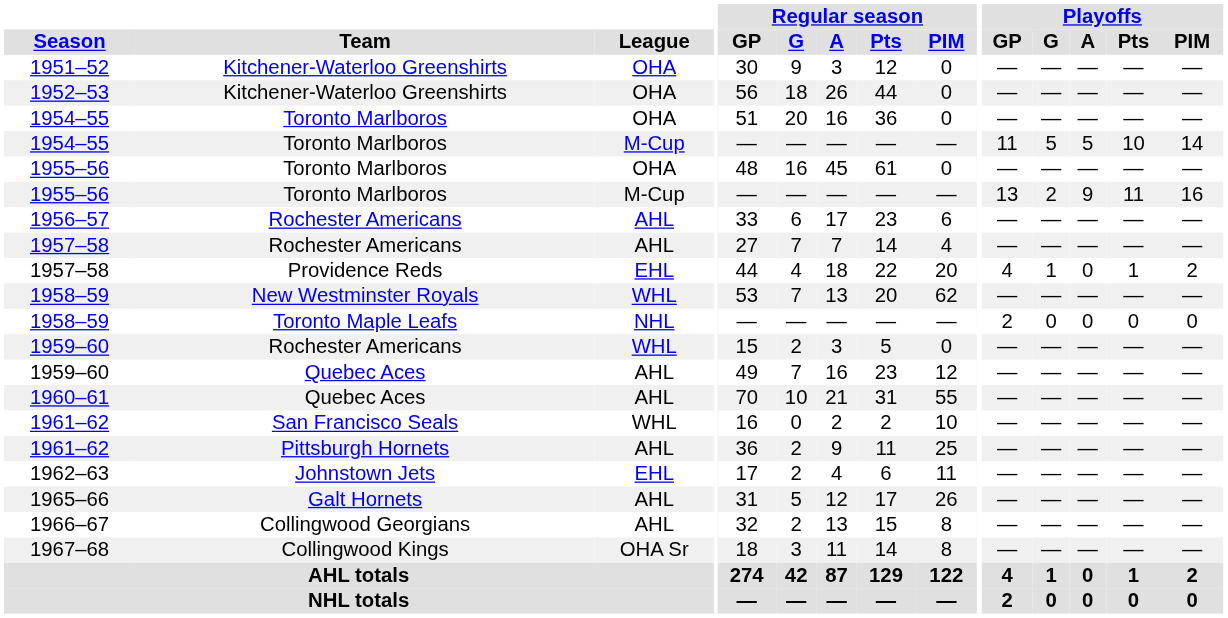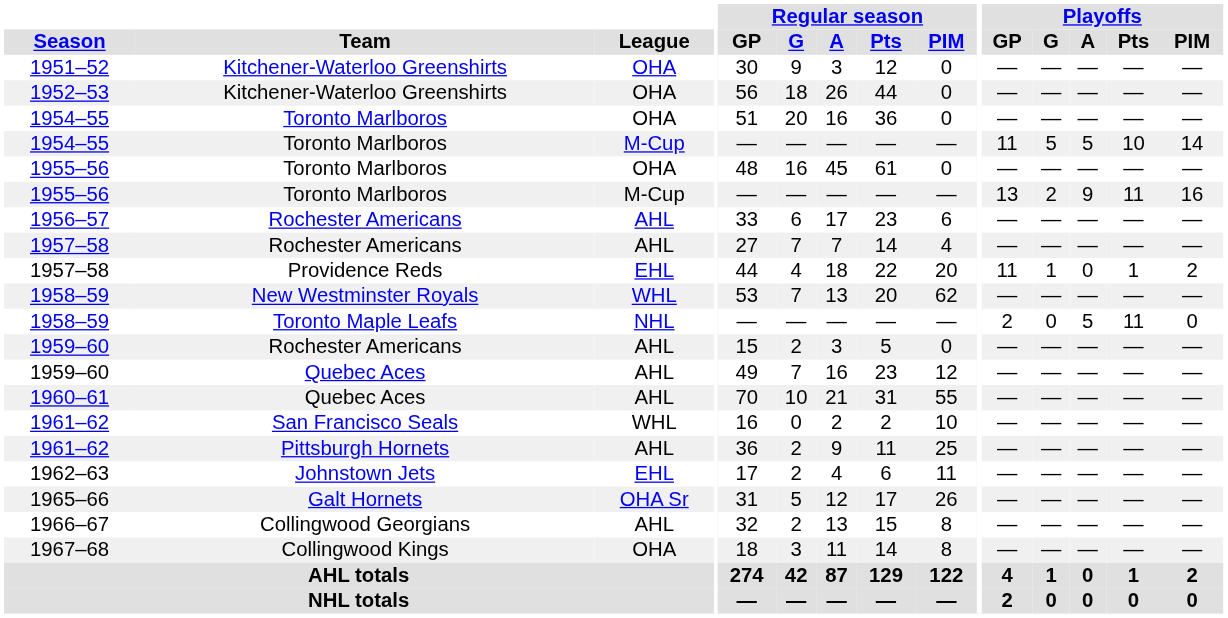 <table border="0" cellpadding="1" cellspacing="0" style="text-align:center; width:60em">
 <tr bgcolor="#e0e0e0">
 <th colspan="3" bgcolor="#ffffff"></th>
 <th rowspan="100" bgcolor="#ffffff"></th>
 <th colspan="5"><a href='#'>Regular season</a></th>
 <th rowspan="100" bgcolor="#ffffff"></th>
 <th colspan="5"><a href='#'>Playoffs</a></th>
 </tr>
 <tr bgcolor="#e0e0e0">
 <th><a href='#'>Season</a></th>
 <th>Team</th>
 <th>League</th>
 <th>GP</th>
 <th><a href='#'>G</a></th>
 <th><a href='#'>A</a></th>
 <th><a href='#'>Pts</a></th>
 <th><a href='#'>PIM</a></th>
 <th>GP</th>
 <th>G</th>
 <th>A</th>
 <th>Pts</th>
 <th>PIM</th>
 </tr>
 <tr>
 <td><a href='#'>1951–52</a></td>
 <td><a href='#'>Kitchener-Waterloo Greenshirts</a></td>
 <td><a href='#'>OHA</a></td>
 <td>30</td>
 <td>9</td>
 <td>3</td>
 <td>12</td>
 <td>0</td>
 <td>—</td>
 <td>—</td>
 <td>—</td>
 <td>—</td>
 <td>—</td>
 </tr>
 <tr bgcolor="#f0f0f0">
 <td><a href='#'>1952–53</a></td>
 <td>Kitchener-Waterloo Greenshirts</td>
 <td>OHA</td>
 <td>56</td>
 <td>18</td>
 <td>26</td>
 <td>44</td>
 <td>0</td>
 <td>—</td>
 <td>—</td>
 <td>—</td>
 <td>—</td>
 <td>—</td>
 </tr>
 <tr>
 <td><a href='#'>1954–55</a></td>
 <td><a href='#'>Toronto Marlboros</a></td>
 <td>OHA</td>
 <td>51</td>
 <td>20</td>
 <td>16</td>
 <td>36</td>
 <td>0</td>
 <td>—</td>
 <td>—</td>
 <td>—</td>
 <td>—</td>
 <td>—</td>
 </tr>
 <tr bgcolor="#f0f0f0">
 <td><a href='#'>1954–55</a></td>
 <td>Toronto Marlboros</td>
 <td><a href='#'>M-Cup</a></td>
 <td>—</td>
 <td>—</td>
 <td>—</td>
 <td>—</td>
 <td>—</td>
 <td>11</td>
 <td>5</td>
 <td>5</td>
 <td>10</td>
 <td>14</td>
 </tr>
 <tr>
 <td><a href='#'>1955–56</a></td>
 <td>Toronto Marlboros</td>
 <td>OHA</td>
 <td>48</td>
 <td>16</td>
 <td>45</td>
 <td>61</td>
 <td>0</td>
 <td>—</td>
 <td>—</td>
 <td>—</td>
 <td>—</td>
 <td>—</td>
 </tr>
 <tr bgcolor="#f0f0f0">
 <td><a href='#'>1955–56</a></td>
 <td>Toronto Marlboros</td>
 <td>M-Cup</td>
 <td>—</td>
 <td>—</td>
 <td>—</td>
 <td>—</td>
 <td>—</td>
 <td>13</td>
 <td>2</td>
 <td>9</td>
 <td>11</td>
 <td>16</td>
 </tr>
 <tr>
 <td><a href='#'>1956–57</a></td>
 <td><a href='#'>Rochester Americans</a></td>
 <td><a href='#'>AHL</a></td>
 <td>33</td>
 <td>6</td>
 <td>17</td>
 <td>23</td>
 <td>6</td>
 <td>—</td>
 <td>—</td>
 <td>—</td>
 <td>—</td>
 <td>—</td>
 </tr>
 <tr bgcolor="#f0f0f0">
 <td><a href='#'>1957–58</a></td>
 <td>Rochester Americans</td>
 <td>AHL</td>
 <td>27</td>
 <td>7</td>
 <td>7</td>
 <td>14</td>
 <td>4</td>
 <td>—</td>
 <td>—</td>
 <td>—</td>
 <td>—</td>
 <td>—</td>
 </tr>
 <tr>
 <td>1957–58</td>
 <td>Providence Reds</td>
 <td><a href='#'>EHL</a></td>
 <td>44</td>
 <td>4</td>
 <td>18</td>
 <td>22</td>
 <td>20</td>
-<td>4</td>
+<td>11</td>
 <td>1</td>
 <td>0</td>
 <td>1</td>
 <td>2</td>
 </tr>
 <tr bgcolor="#f0f0f0">
 <td><a href='#'>1958–59</a></td>
 <td><a href='#'>New Westminster Royals</a></td>
 <td><a href='#'>WHL</a></td>
 <td>53</td>
 <td>7</td>
 <td>13</td>
 <td>20</td>
 <td>62</td>
 <td>—</td>
 <td>—</td>
 <td>—</td>
 <td>—</td>
 <td>—</td>
 </tr>
 <tr>
 <td><a href='#'>1958–59</a></td>
 <td><a href='#'>Toronto Maple Leafs</a></td>
 <td><a href='#'>NHL</a></td>
 <td>—</td>
 <td>—</td>
 <td>—</td>
 <td>—</td>
 <td>—</td>
 <td>2</td>
 <td>0</td>
-<td>0</td>
-<td>0</td>
+<td>5</td>
+<td>11</td>
 <td>0</td>
 </tr>
 <tr bgcolor="#f0f0f0">
 <td><a href='#'>1959–60</a></td>
 <td>Rochester Americans</td>
-<td><a href='#'>WHL</a></td>
+<td>AHL</td>
 <td>15</td>
 <td>2</td>
 <td>3</td>
 <td>5</td>
 <td>0</td>
 <td>—</td>
 <td>—</td>
 <td>—</td>
 <td>—</td>
 <td>—</td>
 </tr>
 <tr>
 <td>1959–60</td>
 <td><a href='#'>Quebec Aces</a></td>
 <td>AHL</td>
 <td>49</td>
 <td>7</td>
 <td>16</td>
 <td>23</td>
 <td>12</td>
 <td>—</td>
 <td>—</td>
 <td>—</td>
 <td>—</td>
 <td>—</td>
 </tr>
 <tr bgcolor="#f0f0f0">
 <td><a href='#'>1960–61</a></td>
 <td>Quebec Aces</td>
 <td>AHL</td>
 <td>70</td>
 <td>10</td>
 <td>21</td>
 <td>31</td>
 <td>55</td>
 <td>—</td>
 <td>—</td>
 <td>—</td>
 <td>—</td>
 <td>—</td>
 </tr>
 <tr>
 <td><a href='#'>1961–62</a></td>
 <td><a href='#'>San Francisco Seals</a></td>
 <td>WHL</td>
 <td>16</td>
 <td>0</td>
 <td>2</td>
 <td>2</td>
 <td>10</td>
 <td>—</td>
 <td>—</td>
 <td>—</td>
 <td>—</td>
 <td>—</td>
 </tr>
 <tr bgcolor="#f0f0f0">
 <td><a href='#'>1961–62</a></td>
 <td><a href='#'>Pittsburgh Hornets</a></td>
 <td>AHL</td>
 <td>36</td>
 <td>2</td>
 <td>9</td>
 <td>11</td>
 <td>25</td>
 <td>—</td>
 <td>—</td>
 <td>—</td>
 <td>—</td>
 <td>—</td>
 </tr>
 <tr>
 <td>1962–63</td>
 <td><a href='#'>Johnstown Jets</a></td>
 <td><a href='#'>EHL</a></td>
 <td>17</td>
 <td>2</td>
 <td>4</td>
 <td>6</td>
 <td>11</td>
 <td>—</td>
 <td>—</td>
 <td>—</td>
 <td>—</td>
 <td>—</td>
 </tr>
 <tr bgcolor="#f0f0f0">
 <td>1965–66</td>
 <td><a href='#'>Galt Hornets</a></td>
-<td>AHL</td>
+<td><a href='#'>OHA Sr</a></td>
 <td>31</td>
 <td>5</td>
 <td>12</td>
 <td>17</td>
 <td>26</td>
 <td>—</td>
 <td>—</td>
 <td>—</td>
 <td>—</td>
 <td>—</td>
 </tr>
 <tr>
 <td>1966–67</td>
 <td>Collingwood Georgians</td>
 <td>AHL</td>
 <td>32</td>
 <td>2</td>
 <td>13</td>
 <td>15</td>
 <td>8</td>
 <td>—</td>
 <td>—</td>
 <td>—</td>
 <td>—</td>
 <td>—</td>
 </tr>
 <tr bgcolor="#f0f0f0">
 <td>1967–68</td>
 <td>Collingwood Kings</td>
-<td>OHA Sr</td>
+<td>OHA</td>
 <td>18</td>
 <td>3</td>
 <td>11</td>
 <td>14</td>
 <td>8</td>
 <td>—</td>
 <td>—</td>
 <td>—</td>
 <td>—</td>
 <td>—</td>
 </tr>
 <tr bgcolor="#e0e0e0">
 <th colspan="3">AHL totals</th>
 <th>274</th>
 <th>42</th>
 <th>87</th>
 <th>129</th>
 <th>122</th>
 <th>4</th>
 <th>1</th>
 <th>0</th>
 <th>1</th>
 <th>2</th>
 </tr>
 <tr bgcolor="#e0e0e0">
 <th colspan="3">NHL totals</th>
 <th>—</th>
 <th>—</th>
 <th>—</th>
 <th>—</th>
 <th>—</th>
 <th>2</th>
 <th>0</th>
 <th>0</th>
 <th>0</th>
 <th>0</th>
 </tr>
 </table>
